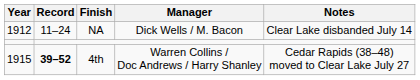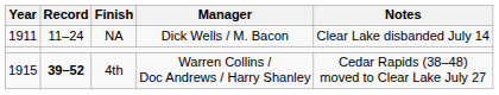 <table class="wikitable">
 <tr>
 <th>Year</th>
 <th>Record</th>
 <th>Finish</th>
 <th>Manager</th>
 <th>Notes</th>
 </tr>
 <tr align=center>
-<td>1912</td>
+<td>1911</td>
 <td>11–24</td>
 <td>NA</td>
 <td>Dick Wells / M. Bacon</td>
 <td>Clear Lake disbanded July 14</td>
 </tr>
 <tr align=center>
 <td></td>
 </tr>
 <tr align=center>
 <td>1915</td>
 <td><strong>39–52</strong></td>
 <td>4th</td>
 <td>Warren Collins /<br> Doc Andrews / Harry Shanley</td>
 <td>Cedar Rapids (38–48)<br> moved to Clear Lake July 27</td>
 </tr>
 </table>
